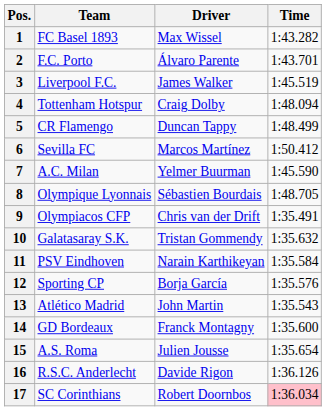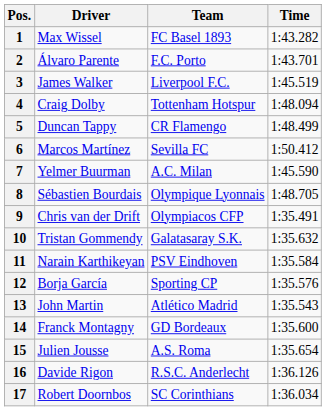 <table class=wikitable style="font-size:95%">
 <tr>
 <th>Pos.</th>
+<th>Driver</th>
 <th>Team</th>
-<th>Driver</th>
 <th>Time</th>
 </tr>
 <tr>
 <th>1</th>
+<td> <a href='#'>Max Wissel</a></td>
 <td> <a href='#'>FC Basel 1893</a></td>
-<td> <a href='#'>Max Wissel</a></td>
 <td>1:43.282</td>
 </tr>
 <tr>
 <th>2</th>
+<td> <a href='#'>Álvaro Parente</a></td>
 <td> <a href='#'>F.C. Porto</a></td>
-<td> <a href='#'>Álvaro Parente</a></td>
 <td>1:43.701</td>
 </tr>
 <tr>
 <th>3</th>
+<td> <a href='#'>James Walker</a></td>
 <td> <a href='#'>Liverpool F.C.</a></td>
-<td> <a href='#'>James Walker</a></td>
 <td>1:45.519</td>
 </tr>
 <tr>
 <th>4</th>
+<td> <a href='#'>Craig Dolby</a></td>
 <td> <a href='#'>Tottenham Hotspur</a></td>
-<td> <a href='#'>Craig Dolby</a></td>
 <td>1:48.094</td>
 </tr>
 <tr>
 <th>5</th>
+<td> <a href='#'>Duncan Tappy</a></td>
 <td> <a href='#'>CR Flamengo</a></td>
-<td> <a href='#'>Duncan Tappy</a></td>
 <td>1:48.499</td>
 </tr>
 <tr>
 <th>6</th>
+<td> <a href='#'>Marcos Martínez</a></td>
 <td> <a href='#'>Sevilla FC</a></td>
-<td> <a href='#'>Marcos Martínez</a></td>
 <td>1:50.412</td>
 </tr>
 <tr>
 <th>7</th>
+<td> <a href='#'>Yelmer Buurman</a></td>
 <td> <a href='#'>A.C. Milan</a></td>
-<td> <a href='#'>Yelmer Buurman</a></td>
 <td>1:45.590</td>
 </tr>
 <tr>
 <th>8</th>
+<td> <a href='#'>Sébastien Bourdais</a></td>
 <td> <a href='#'>Olympique Lyonnais</a></td>
-<td> <a href='#'>Sébastien Bourdais</a></td>
 <td>1:48.705</td>
 </tr>
 <tr>
 <th>9</th>
+<td> <a href='#'>Chris van der Drift</a></td>
 <td> <a href='#'>Olympiacos CFP</a></td>
-<td> <a href='#'>Chris van der Drift</a></td>
 <td>1:35.491</td>
 </tr>
 <tr>
 <th>10</th>
+<td> <a href='#'>Tristan Gommendy</a></td>
 <td> <a href='#'>Galatasaray S.K.</a></td>
-<td> <a href='#'>Tristan Gommendy</a></td>
 <td>1:35.632</td>
 </tr>
 <tr>
 <th>11</th>
+<td> <a href='#'>Narain Karthikeyan</a></td>
 <td> <a href='#'>PSV Eindhoven</a></td>
-<td> <a href='#'>Narain Karthikeyan</a></td>
 <td>1:35.584</td>
 </tr>
 <tr>
 <th>12</th>
+<td> <a href='#'>Borja García</a></td>
 <td> <a href='#'>Sporting CP</a></td>
-<td> <a href='#'>Borja García</a></td>
 <td>1:35.576</td>
 </tr>
 <tr>
 <th>13</th>
+<td> <a href='#'>John Martin</a></td>
 <td> <a href='#'>Atlético Madrid</a></td>
-<td> <a href='#'>John Martin</a></td>
 <td>1:35.543</td>
 </tr>
 <tr>
 <th>14</th>
+<td> <a href='#'>Franck Montagny</a></td>
 <td> <a href='#'>GD Bordeaux</a></td>
-<td> <a href='#'>Franck Montagny</a></td>
 <td>1:35.600</td>
 </tr>
 <tr>
 <th>15</th>
+<td> <a href='#'>Julien Jousse</a></td>
 <td> <a href='#'>A.S. Roma</a></td>
-<td> <a href='#'>Julien Jousse</a></td>
 <td>1:35.654</td>
 </tr>
 <tr>
 <th>16</th>
+<td> <a href='#'>Davide Rigon</a></td>
 <td> <a href='#'>R.S.C. Anderlecht</a></td>
-<td> <a href='#'>Davide Rigon</a></td>
 <td>1:36.126</td>
 </tr>
 <tr>
 <th>17</th>
+<td> <a href='#'>Robert Doornbos</a></td>
 <td> <a href='#'>SC Corinthians</a></td>
-<td> <a href='#'>Robert Doornbos</a></td>
-<td style="background: pink;">1:36.034</td>
+<td>1:36.034</td>
 </tr>
 </table>
